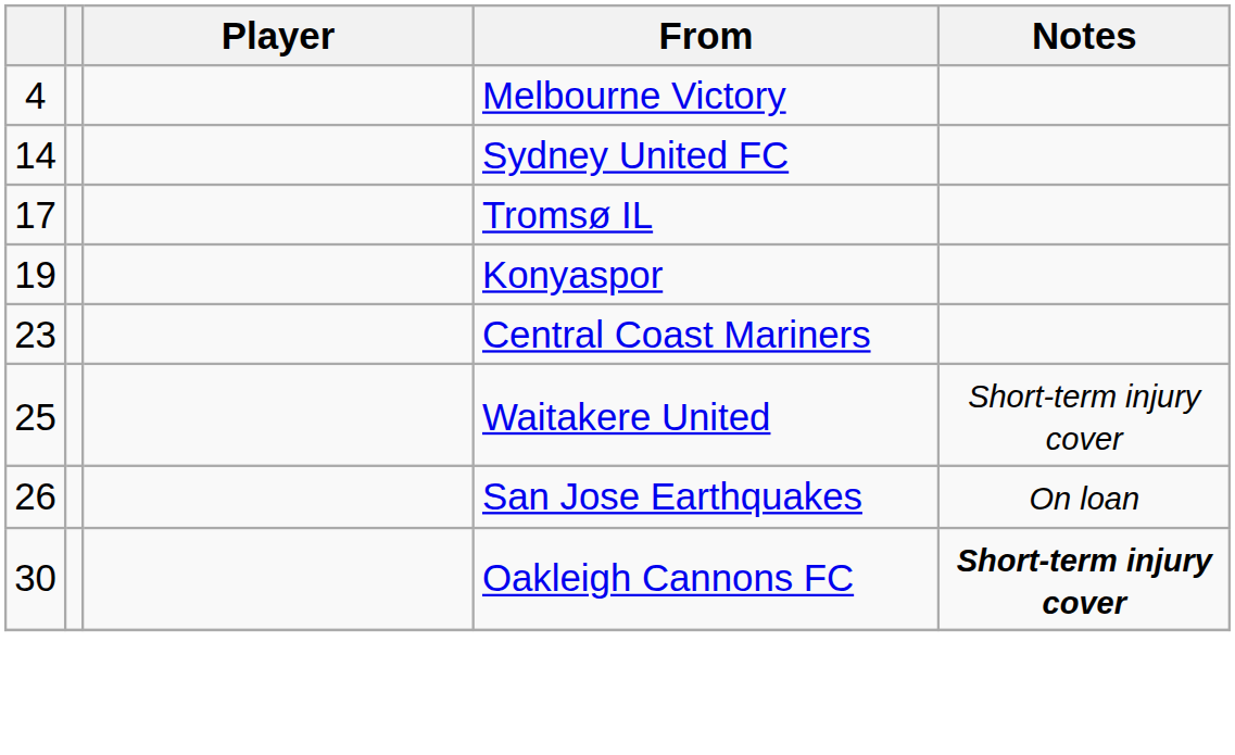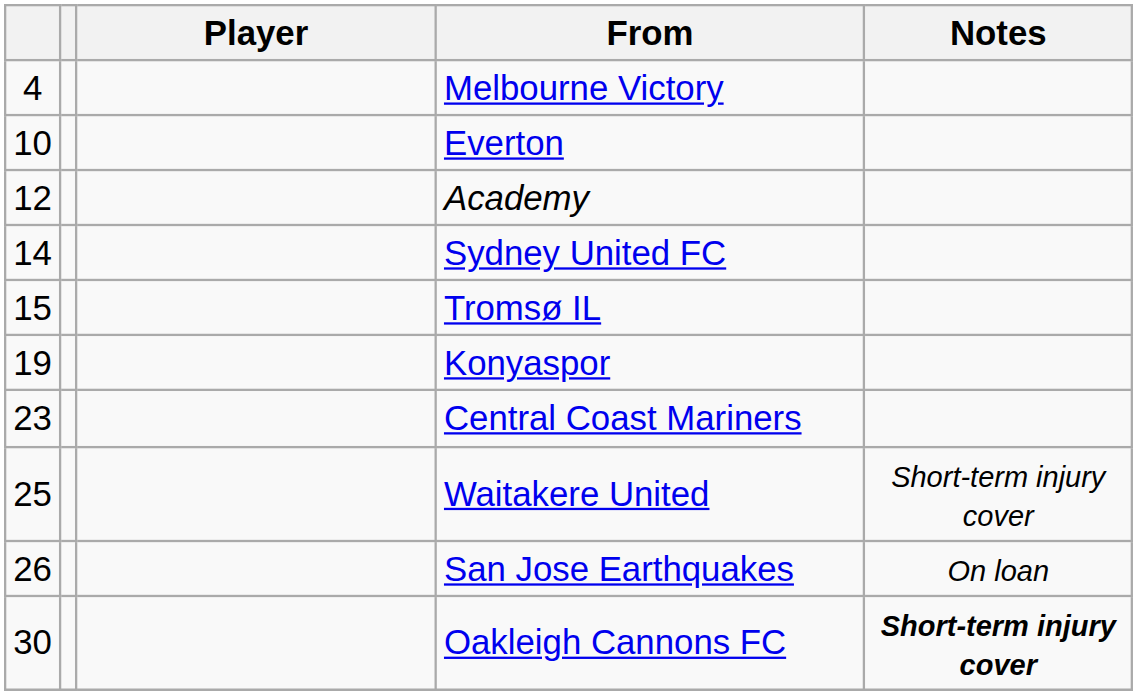 <table class="wikitable sortable" style="text-align:center; font-size:95%;">
 <tr>
 <th></th>
 <th></th>
 <th width=150>Player</th>
 <th width=180>From</th>
 <th width=110>Notes</th>
 </tr>
 <tr>
 <td>4</td>
 <td></td>
 <td align=left> </td>
 <td align=left> <a href='#'>Melbourne Victory</a></td>
 <td></td>
 </tr>
 <tr>
+<td>10</td>
+<td></td>
+<td align=left> </td>
+<td align=left> <a href='#'>Everton</a></td>
+<td></td>
+</tr>
+<tr>
+<td>12</td>
+<td></td>
+<td align=left> </td>
+<td align=left><em>Academy</em></td>
+<td></td>
+</tr>
+<tr>
 <td>14</td>
 <td></td>
 <td align=left> </td>
 <td align=left> <a href='#'>Sydney United FC</a></td>
 <td></td>
 </tr>
 <tr>
-<td>17</td>
+<td>15</td>
 <td></td>
 <td align=left> </td>
 <td align=left> <a href='#'>Tromsø IL</a></td>
 <td></td>
 </tr>
 <tr>
 <td>19</td>
 <td></td>
 <td align=left> </td>
 <td align=left> <a href='#'>Konyaspor</a></td>
 <td></td>
 </tr>
 <tr>
 <td>23</td>
 <td></td>
 <td align=left> </td>
 <td align=left> <a href='#'>Central Coast Mariners</a></td>
 <td></td>
 </tr>
 <tr>
 <td>25</td>
 <td></td>
 <td align=left> </td>
 <td align=left> <a href='#'>Waitakere United</a></td>
 <td><small><em>Short-term injury cover</em></small></td>
 </tr>
 <tr>
 <td>26</td>
 <td></td>
 <td align=left> </td>
 <td align=left> <a href='#'>San Jose Earthquakes</a></td>
 <td><small><em>On loan</em></small></td>
 </tr>
 <tr>
 <td>30</td>
 <td></td>
 <td align=left></td>
 <td align=left> <a href='#'>Oakleigh Cannons FC</a></td>
 <td><strong><small><em>Short-term injury cover</em></small></strong></td>
 </tr>
 <tr>
 </tr>
 </table>
